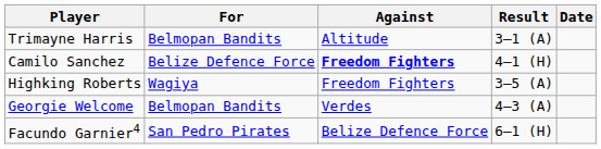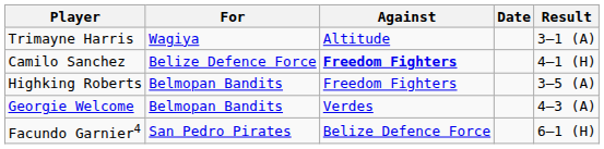 <table class="wikitable">
 <tr>
 <th>Player</th>
 <th>For</th>
 <th>Against</th>
+<th>Date</th>
 <th align=center>Result</th>
-<th>Date</th>
 </tr>
 <tr>
 <td> Trimayne Harris</td>
-<td><a href='#'>Belmopan Bandits</a></td>
+<td><a href='#'>Wagiya</a></td>
 <td><a href='#'>Altitude</a></td>
+<td></td>
 <td align="center">3–1 (A)</td>
-<td></td>
 </tr>
 <tr>
 <td> Camilo Sanchez</td>
 <td><a href='#'>Belize Defence Force</a></td>
 <td><strong><a href='#'>Freedom Fighters</a></strong></td>
+<td></td>
 <td align="center">4–1 (H)</td>
-<td></td>
 </tr>
 <tr>
 <td> Highking Roberts</td>
-<td><a href='#'>Wagiya</a></td>
+<td><a href='#'>Belmopan Bandits</a></td>
 <td><a href='#'>Freedom Fighters</a></td>
+<td></td>
 <td align="center">3–5 (A)</td>
-<td></td>
 </tr>
 <tr>
 <td> <a href='#'>Georgie Welcome</a></td>
 <td><a href='#'>Belmopan Bandits</a></td>
 <td><a href='#'>Verdes</a></td>
+<td></td>
 <td align="center">4–3 (A)</td>
-<td></td>
 </tr>
 <tr>
 <td> Facundo Garnier<sup>4</sup></td>
 <td><a href='#'>San Pedro Pirates</a></td>
 <td><a href='#'>Belize Defence Force</a></td>
+<td></td>
 <td align="center">6–1 (H)</td>
-<td></td>
 </tr>
 </table>
